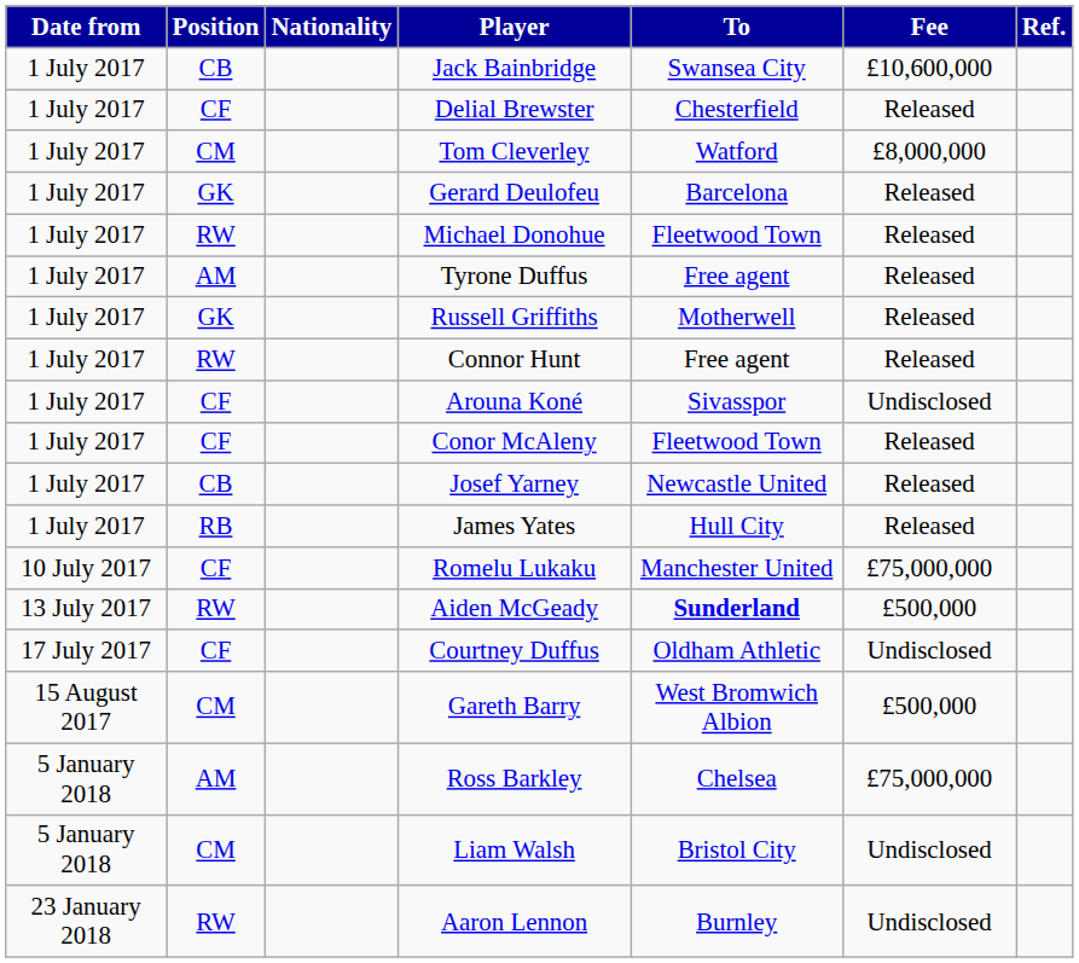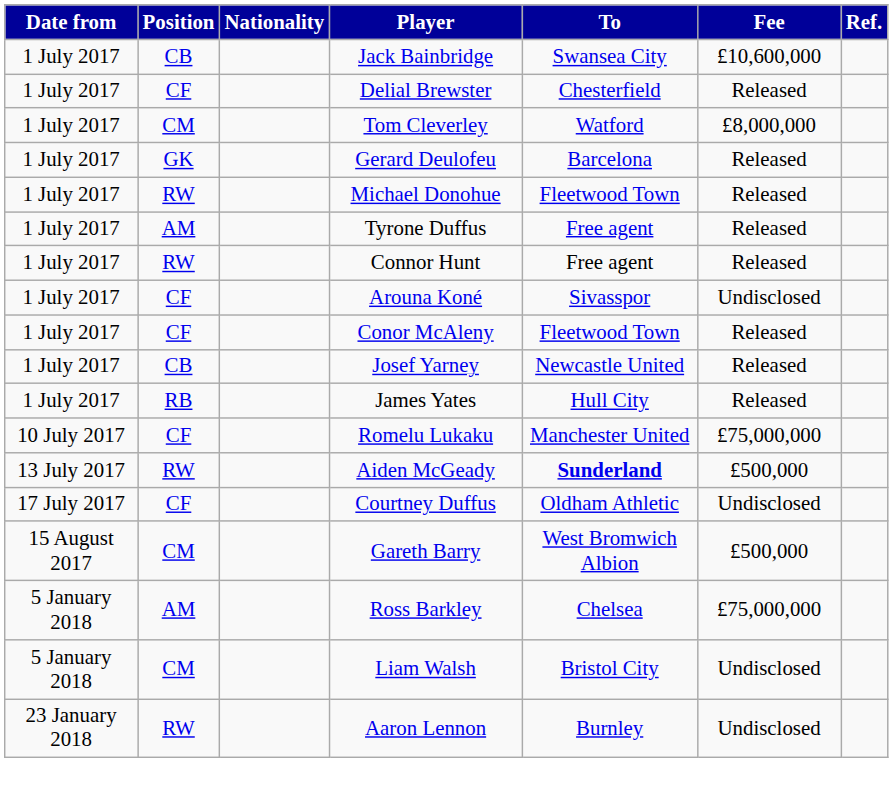 <table class="wikitable" style="text-align:center; font-size:90%; ">
 <tr>
 <th style="background:#009; color:white; width:100px;">Date from</th>
 <th style="background:#009; color:white; width:50px;">Position</th>
 <th style="background:#009; color:white; width:50px;">Nationality</th>
 <th style="background:#009; color:white; width:150px;">Player</th>
 <th style="background:#009; color:white; width:130px;">To</th>
 <th style="background:#009; color:white; width:100px;">Fee</th>
 <th style="background:#009; color:white; width:25px;">Ref.</th>
 </tr>
 <tr>
 <td>1 July 2017</td>
 <td><a href='#'>CB</a></td>
 <td></td>
 <td><a href='#'>Jack Bainbridge</a></td>
 <td><a href='#'>Swansea City</a></td>
 <td>£10,600,000</td>
 <td></td>
 </tr>
 <tr>
 <td>1 July 2017</td>
 <td><a href='#'>CF</a></td>
 <td></td>
 <td><a href='#'>Delial Brewster</a></td>
 <td><a href='#'>Chesterfield</a></td>
 <td>Released</td>
 <td></td>
 </tr>
 <tr>
 <td>1 July 2017</td>
 <td><a href='#'>CM</a></td>
 <td></td>
 <td><a href='#'>Tom Cleverley</a></td>
 <td><a href='#'>Watford</a></td>
 <td>£8,000,000</td>
 <td></td>
 </tr>
 <tr>
 <td>1 July 2017</td>
 <td><a href='#'>GK</a></td>
 <td></td>
 <td><a href='#'>Gerard Deulofeu</a></td>
 <td> <a href='#'>Barcelona</a></td>
 <td>Released</td>
 <td></td>
 </tr>
 <tr>
 <td>1 July 2017</td>
 <td><a href='#'>RW</a></td>
 <td></td>
 <td><a href='#'>Michael Donohue</a></td>
 <td><a href='#'>Fleetwood Town</a></td>
 <td>Released</td>
 <td></td>
 </tr>
 <tr>
 <td>1 July 2017</td>
 <td><a href='#'>AM</a></td>
 <td></td>
 <td>Tyrone Duffus</td>
 <td><a href='#'>Free agent</a></td>
-<td>Released</td>
-<td></td>
-</tr>
-<tr>
-<td>1 July 2017</td>
-<td><a href='#'>GK</a></td>
-<td></td>
-<td><a href='#'>Russell Griffiths</a></td>
-<td> <a href='#'>Motherwell</a></td>
 <td>Released</td>
 <td></td>
 </tr>
 <tr>
 <td>1 July 2017</td>
 <td><a href='#'>RW</a></td>
 <td></td>
 <td>Connor Hunt</td>
 <td>Free agent</td>
 <td>Released</td>
 <td></td>
 </tr>
 <tr>
 <td>1 July 2017</td>
 <td><a href='#'>CF</a></td>
 <td></td>
 <td><a href='#'>Arouna Koné</a></td>
 <td> <a href='#'>Sivasspor</a></td>
 <td>Undisclosed</td>
 <td></td>
 </tr>
 <tr>
 <td>1 July 2017</td>
 <td><a href='#'>CF</a></td>
 <td></td>
 <td><a href='#'>Conor McAleny</a></td>
 <td><a href='#'>Fleetwood Town</a></td>
 <td>Released</td>
 <td></td>
 </tr>
 <tr>
 <td>1 July 2017</td>
 <td><a href='#'>CB</a></td>
 <td></td>
 <td><a href='#'>Josef Yarney</a></td>
 <td><a href='#'>Newcastle United</a></td>
 <td>Released</td>
 <td></td>
 </tr>
 <tr>
 <td>1 July 2017</td>
 <td><a href='#'>RB</a></td>
 <td></td>
 <td>James Yates</td>
 <td><a href='#'>Hull City</a></td>
 <td>Released</td>
 <td></td>
 </tr>
 <tr>
 <td>10 July 2017</td>
 <td><a href='#'>CF</a></td>
 <td></td>
 <td><a href='#'>Romelu Lukaku</a></td>
 <td><a href='#'>Manchester United</a></td>
 <td>£75,000,000</td>
 <td></td>
 </tr>
 <tr>
 <td>13 July 2017</td>
 <td><a href='#'>RW</a></td>
 <td></td>
 <td><a href='#'>Aiden McGeady</a></td>
 <td><strong><a href='#'>Sunderland</a></strong></td>
 <td>£500,000</td>
 <td></td>
 </tr>
 <tr>
 <td>17 July 2017</td>
 <td><a href='#'>CF</a></td>
 <td></td>
 <td><a href='#'>Courtney Duffus</a></td>
 <td><a href='#'>Oldham Athletic</a></td>
 <td>Undisclosed</td>
 <td></td>
 </tr>
 <tr>
 <td>15 August 2017</td>
 <td><a href='#'>CM</a></td>
 <td></td>
 <td><a href='#'>Gareth Barry</a></td>
 <td><a href='#'>West Bromwich Albion</a></td>
 <td>£500,000</td>
 <td></td>
 </tr>
 <tr>
 <td>5 January 2018</td>
 <td><a href='#'>AM</a></td>
 <td></td>
 <td><a href='#'>Ross Barkley</a></td>
 <td><a href='#'>Chelsea</a></td>
 <td>£75,000,000</td>
 <td></td>
 </tr>
 <tr>
 <td>5 January 2018</td>
 <td><a href='#'>CM</a></td>
 <td></td>
 <td><a href='#'>Liam Walsh</a></td>
 <td><a href='#'>Bristol City</a></td>
 <td>Undisclosed</td>
 <td></td>
 </tr>
 <tr>
 <td>23 January 2018</td>
 <td><a href='#'>RW</a></td>
 <td></td>
 <td><a href='#'>Aaron Lennon</a></td>
 <td><a href='#'>Burnley</a></td>
 <td>Undisclosed</td>
 <td></td>
 </tr>
 </table>
